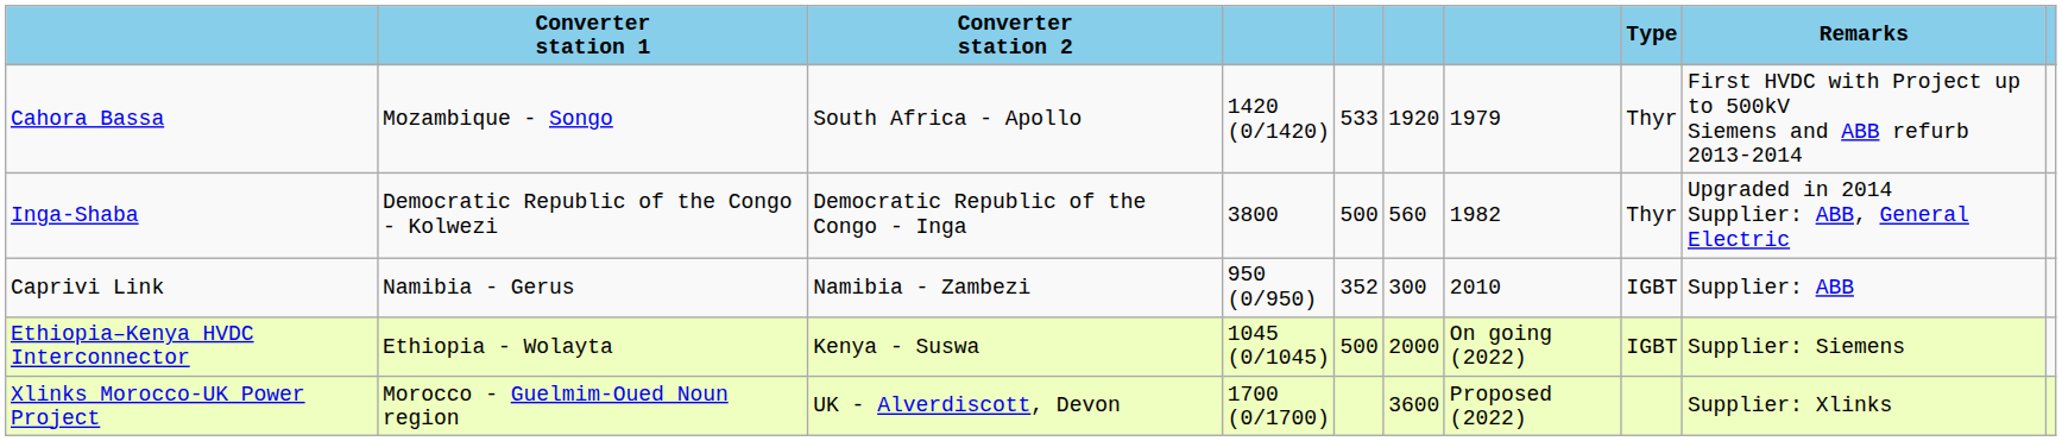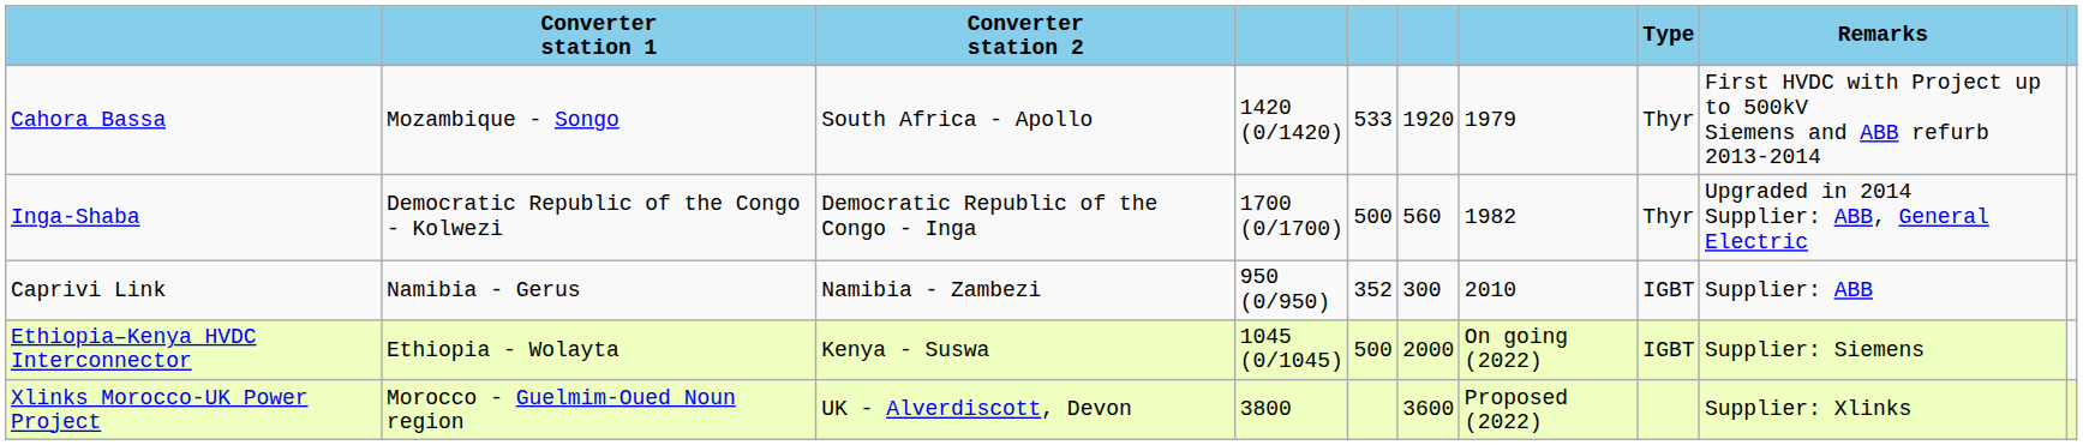 <table class="wikitable sortable">
 <tr>
 <th style="background-color: #87CEEB"><br></th>
 <th style="background-color: #87CEEB">Converter<br>station 1<br></th>
 <th style="background-color: #87CEEB">Converter<br>station 2<br></th>
 <th style="background-color: #87CEEB" data-sort-type="number"><br></th>
 <th style="background-color: #87CEEB" data-sort-type="number"><br></th>
 <th style="background-color: #87CEEB" data-sort-type="number"><br></th>
 <th style="background-color: #87CEEB"><br></th>
 <th style="background-color: #87CEEB">Type<br></th>
 <th style="background-color: #87CEEB" class="unsortable">Remarks<br></th>
 <th style="background-color: #87CEEB" class="unsortable"><br></th>
 </tr>
 <tr>
 </tr>
 <tr>
 </tr>
 <tr>
 <td><a href='#'>Cahora Bassa</a></td>
 <td>Mozambique - <a href='#'>Songo</a><br></td>
 <td>South Africa - Apollo <br> </td>
 <td>1420 <br> (0/1420)</td>
 <td>533</td>
 <td>1920</td>
 <td>1979</td>
 <td>Thyr</td>
 <td>First HVDC with Project up to 500kV <br> Siemens and <a href='#'>ABB</a> refurb 2013-2014</td>
 <td></td>
 </tr>
 <tr>
 <td><a href='#'>Inga-Shaba</a></td>
 <td>Democratic Republic of the Congo - Kolwezi <br></td>
 <td>Democratic Republic of the Congo - Inga<br> </td>
-<td>3800</td>
+<td>1700 <br> (0/1700)</td>
 <td>500</td>
 <td>560</td>
 <td>1982</td>
 <td>Thyr</td>
 <td>Upgraded in 2014 <br> Supplier: <a href='#'>ABB</a>, <a href='#'>General Electric</a></td>
 <td></td>
 </tr>
 <tr>
 <td>Caprivi Link</td>
 <td>Namibia - Gerus<br> </td>
 <td>Namibia - Zambezi <br></td>
 <td>950 <br> (0/950)</td>
 <td>352</td>
 <td>300</td>
 <td>2010</td>
 <td>IGBT</td>
 <td>Supplier: <a href='#'>ABB</a></td>
 <td></td>
 </tr>
 <tr style="background:#efffbf;">
 <td><a href='#'>Ethiopia–Kenya HVDC Interconnector</a></td>
 <td>Ethiopia - Wolayta <br></td>
 <td>Kenya - Suswa<br> </td>
 <td>1045 <br> (0/1045)</td>
 <td>500</td>
 <td>2000</td>
 <td>On going (2022)</td>
 <td>IGBT</td>
 <td>Supplier: Siemens</td>
 </tr>
 <tr style="background:#efffbf;">
 <td><a href='#'>Xlinks Morocco-UK Power Project</a></td>
 <td>Morocco - <a href='#'>Guelmim-Oued Noun</a> region</td>
 <td>UK - <a href='#'>Alverdiscott</a>, Devon</td>
-<td>1700 <br> (0/1700)</td>
+<td>3800</td>
 <td></td>
 <td>3600</td>
 <td>Proposed (2022)</td>
 <td></td>
 <td>Supplier: Xlinks</td>
 <td><br></td>
 </tr>
 </table>
